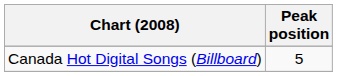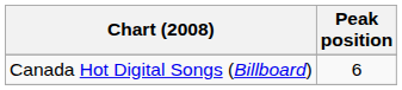 <table class="wikitable">
 <tr>
 <th align="left">Chart (2008)</th>
 <th align="center">Peak<br>position</th>
 </tr>
 <tr>
 </tr>
 <tr>
 </tr>
 <tr>
 </tr>
 <tr>
 </tr>
 <tr>
 <td align="left">Canada <a href='#'>Hot Digital Songs</a> (<a href='#'><em>Billboard</em></a>)</td>
-<td align="center">5</td>
+<td align="center">6</td>
 </tr>
 <tr>
 </tr>
 </table>
